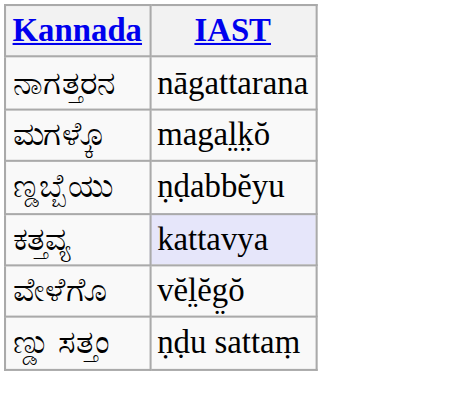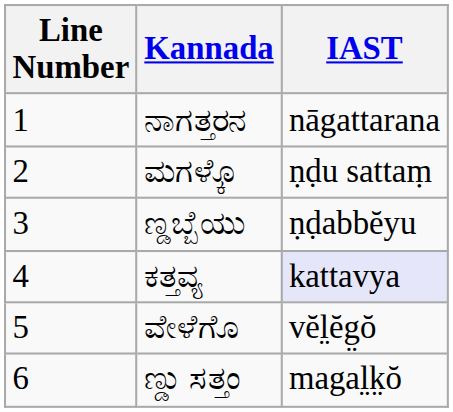 <table class="wikitable">
 <tr>
+<th>Line<br>Number</th>
 <th><a href='#'>Kannada</a></th>
 <th><a href='#'>IAST</a></th>
 </tr>
 <tr>
+<td>1</td>
 <td>ನಾಗತ್ತರನ</td>
 <td>nāgattarana</td>
 </tr>
 <tr>
+<td>2</td>
 <td>ಮಗಳ್ಕೊ</td>
-<td>magal̤k̤ŏ</td>
+<td>ṇḍu sattaṃ</td>
 </tr>
 <tr>
+<td>3</td>
 <td>ಣ್ಡಬ್ಬೆಯು</td>
 <td>ṇḍabbĕyu</td>
 </tr>
 <tr>
+<td>4</td>
 <td>ಕತ್ತವ್ಯ</td>
 <td style="background: lavender;">kattavya</td>
 </tr>
 <tr>
+<td>5</td>
 <td>ವೇಳೆಗೊ</td>
 <td>vĕl̤ĕg̤ŏ</td>
 </tr>
 <tr>
+<td>6</td>
 <td>ಣ್ಡು ಸತ್ತಂ</td>
-<td>ṇḍu sattaṃ</td>
+<td>magal̤k̤ŏ</td>
 </tr>
 </table>
